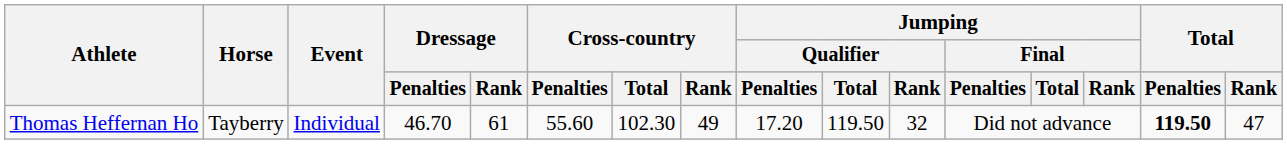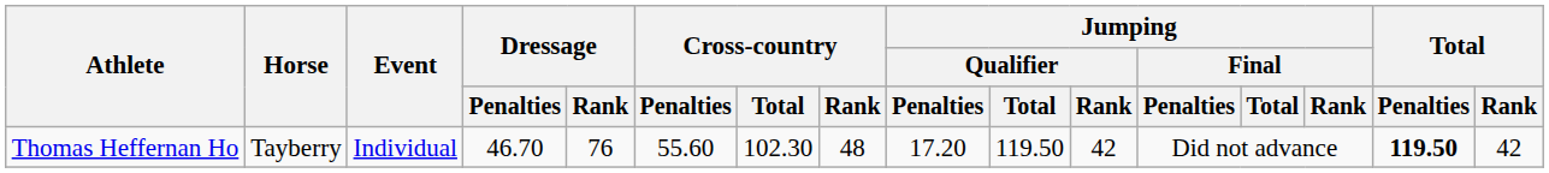 <table class=wikitable style="font-size:90%">
 <tr>
 <th rowspan="3">Athlete</th>
 <th rowspan="3">Horse</th>
 <th rowspan="3">Event</th>
 <th colspan="2" rowspan="2">Dressage</th>
 <th colspan="3" rowspan="2">Cross-country</th>
 <th colspan="6">Jumping</th>
 <th colspan="2" rowspan="2">Total</th>
 </tr>
 <tr style="font-size:95%">
 <th colspan="3">Qualifier</th>
 <th colspan="3">Final</th>
 </tr>
 <tr style="font-size:95%">
 <th>Penalties</th>
 <th>Rank</th>
 <th>Penalties</th>
 <th>Total</th>
 <th>Rank</th>
 <th>Penalties</th>
 <th>Total</th>
 <th>Rank</th>
 <th>Penalties</th>
 <th>Total</th>
 <th>Rank</th>
 <th>Penalties</th>
 <th>Rank</th>
 </tr>
 <tr align=center>
 <td align=left><a href='#'>Thomas Heffernan Ho</a></td>
 <td align=left>Tayberry</td>
 <td align=left><a href='#'>Individual</a></td>
 <td>46.70</td>
-<td>61</td>
+<td>76</td>
 <td>55.60</td>
 <td>102.30</td>
-<td>49</td>
+<td>48</td>
 <td>17.20</td>
 <td>119.50</td>
-<td>32</td>
+<td>42</td>
 <td colspan="3">Did not advance</td>
 <td><strong>119.50</strong></td>
-<td>47</td>
+<td>42</td>
 </tr>
 </table>
